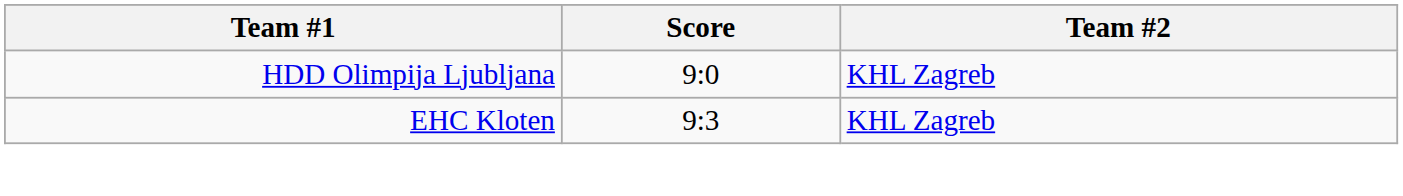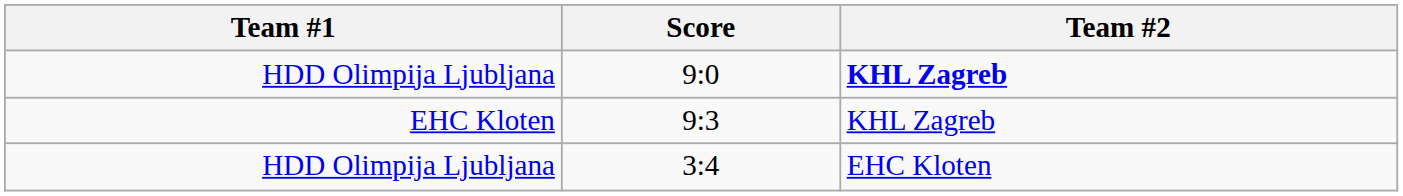 <table class="wikitable" style="text-align: center;">
 <tr>
 <th width=22%>Team #1</th>
 <th width=11%>Score</th>
 <th width=22%>Team #2</th>
 </tr>
 <tr>
 <td style="text-align: right;"><a href='#'>HDD Olimpija Ljubljana</a> </td>
 <td>9:0</td>
-<td style="text-align: left;"> <a href='#'>KHL Zagreb</a></td>
+<td style="text-align: left;"><strong> <a href='#'>KHL Zagreb</a></strong></td>
 </tr>
 <tr>
 <td style="text-align: right;"><a href='#'>EHC Kloten</a> </td>
 <td>9:3</td>
 <td style="text-align: left;"> <a href='#'>KHL Zagreb</a></td>
 </tr>
+<tr>
+<td style="text-align: right;"><a href='#'>HDD Olimpija Ljubljana</a> </td>
+<td>3:4</td>
+<td style="text-align: left;"> <a href='#'>EHC Kloten</a></td>
+</tr>
 </table>
